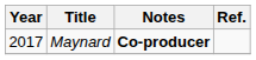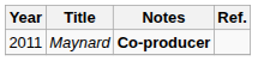 <table class="wikitable" style="font-size:100%">
 <tr style="text-align:center;">
 <th>Year</th>
 <th>Title</th>
 <th>Notes</th>
 <th>Ref.</th>
 </tr>
 <tr>
-<td rowspan="1">2017</td>
+<td rowspan="1">2011</td>
 <td><em>Maynard</em></td>
 <td><strong>Co-producer</strong></td>
 <td></td>
 </tr>
 <tr>
 </tr>
 </table>
